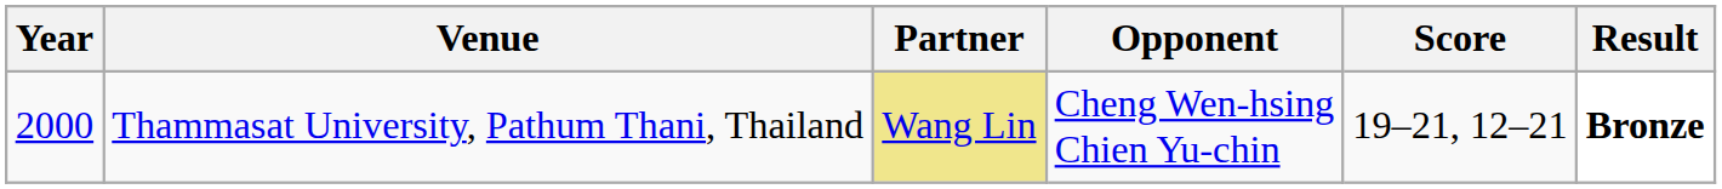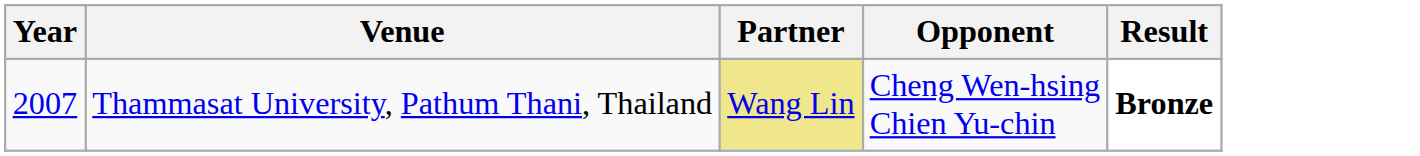 <table class="sortable wikitable" style="font-size: 90%;">
 <tr>
 <th>Year</th>
 <th>Venue</th>
 <th>Partner</th>
 <th>Opponent</th>
-<th>Score</th>
 <th>Result</th>
 </tr>
 <tr>
-<td align="center"><a href='#'>2000</a></td>
+<td align="center"><a href='#'>2007</a></td>
 <td align="left"><a href='#'>Thammasat University</a>, <a href='#'>Pathum Thani</a>, Thailand</td>
 <td align="left" style="background: khaki;"> <a href='#'>Wang Lin</a></td>
 <td align="left"> <a href='#'>Cheng Wen-hsing</a><br> <a href='#'>Chien Yu-chin</a></td>
-<td align="left">19–21, 12–21</td>
 <td style="text-align:left; background:white"> <strong>Bronze</strong></td>
 </tr>
 </table>
